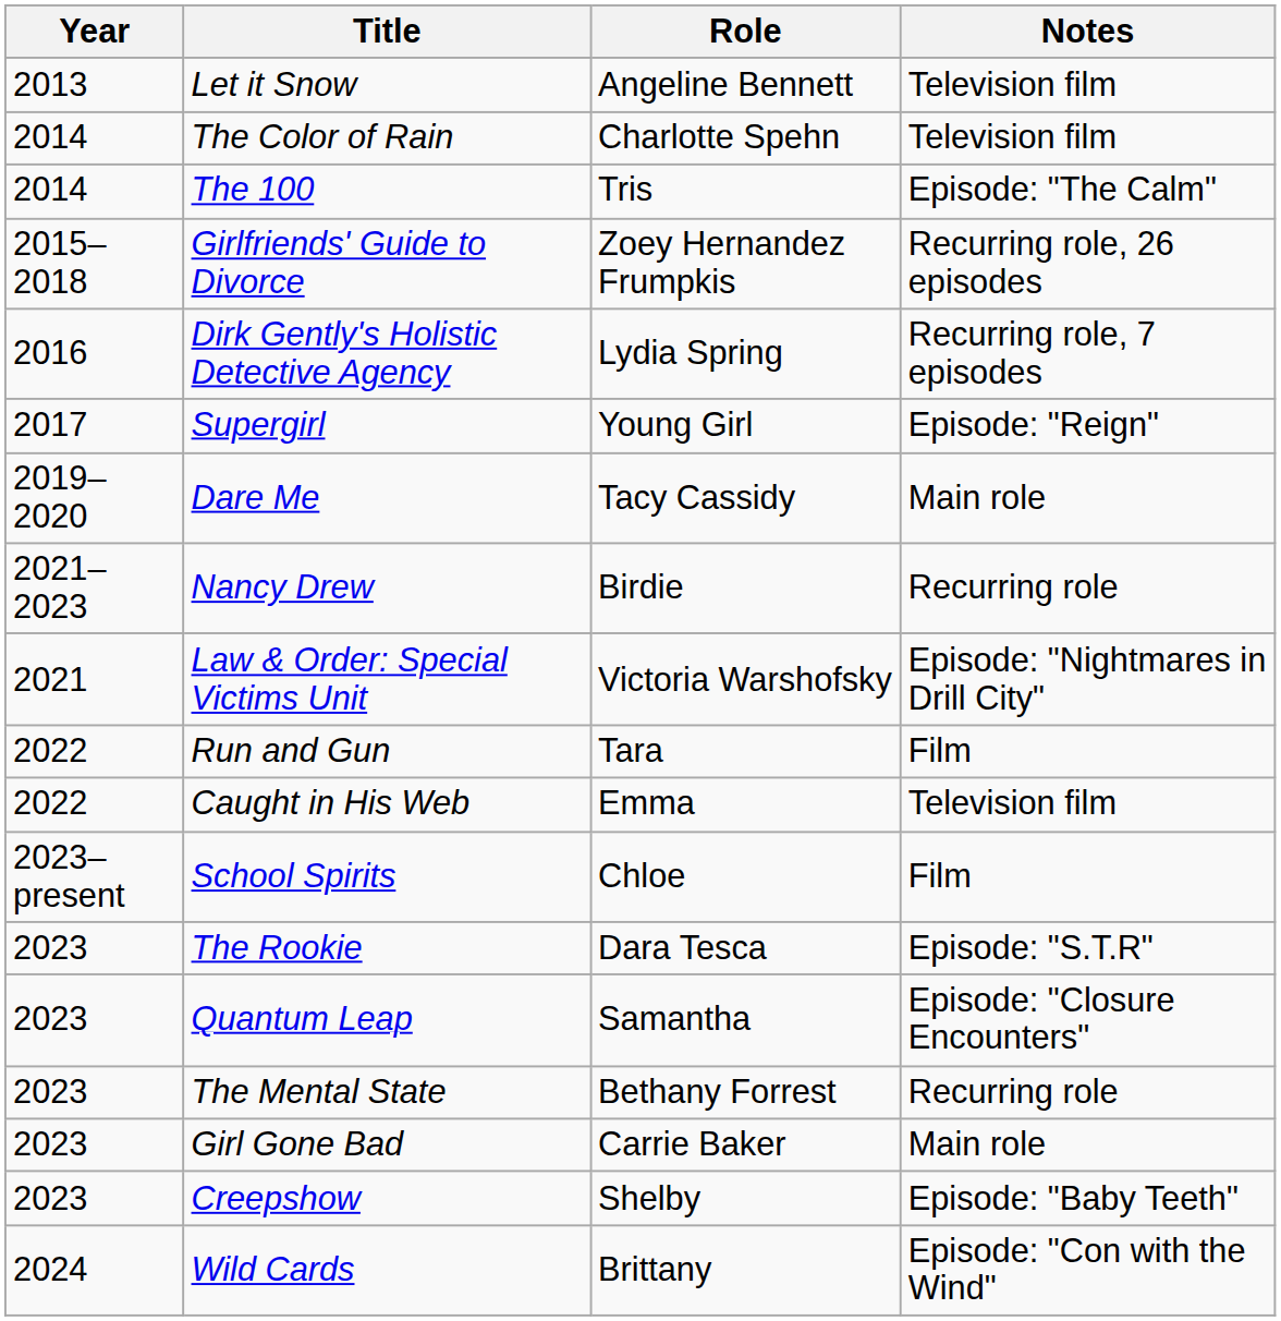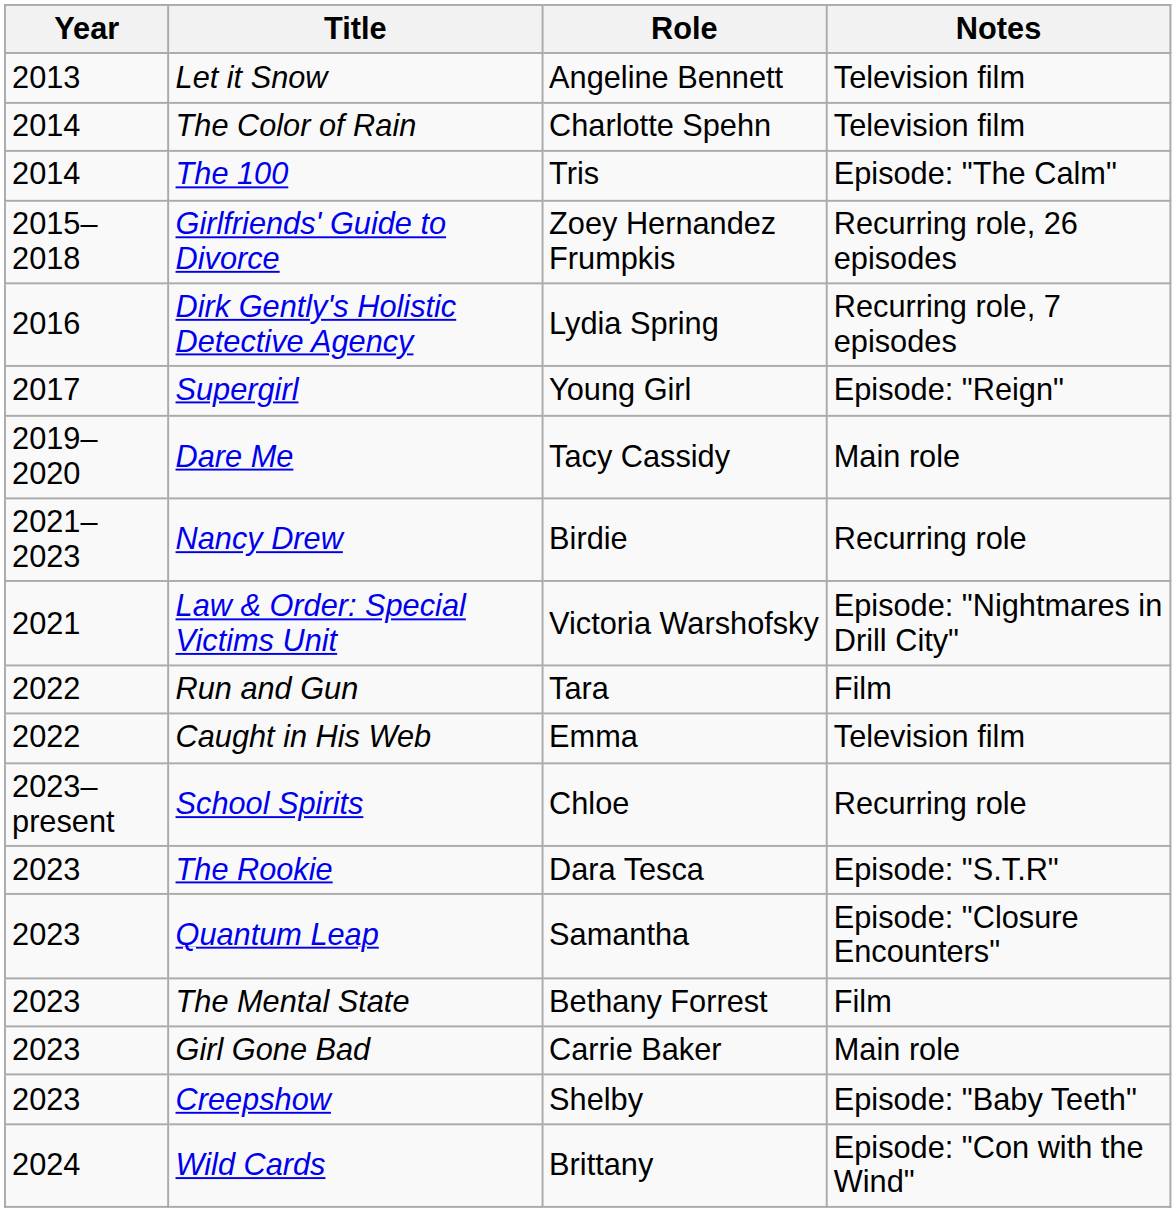 <table class="wikitable sortable">
 <tr>
 <th>Year</th>
 <th>Title</th>
 <th>Role</th>
 <th class="unsortable">Notes</th>
 </tr>
 <tr>
 <td>2013</td>
 <td><em>Let it Snow</em></td>
 <td>Angeline Bennett</td>
 <td>Television film</td>
 </tr>
 <tr>
 <td>2014</td>
 <td data-sort-value="Color of Rain, The"><em>The Color of Rain</em></td>
 <td>Charlotte Spehn</td>
 <td>Television film</td>
 </tr>
 <tr>
 <td>2014</td>
 <td data-sort-value="100, The"><em><a href='#'>The 100</a></em></td>
 <td>Tris</td>
 <td>Episode: "The Calm"</td>
 </tr>
 <tr>
 <td>2015–2018</td>
 <td><em><a href='#'>Girlfriends' Guide to Divorce</a></em></td>
 <td>Zoey Hernandez Frumpkis</td>
 <td>Recurring role, 26 episodes</td>
 </tr>
 <tr>
 <td>2016</td>
 <td><em><a href='#'>Dirk Gently's Holistic Detective Agency</a></em></td>
 <td>Lydia Spring</td>
 <td>Recurring role, 7 episodes</td>
 </tr>
 <tr>
 <td>2017</td>
 <td><em><a href='#'>Supergirl</a></em></td>
 <td>Young Girl</td>
 <td>Episode: "Reign"</td>
 </tr>
 <tr>
 <td>2019–2020</td>
 <td><em><a href='#'>Dare Me</a></em></td>
 <td>Tacy Cassidy</td>
 <td>Main role</td>
 </tr>
 <tr>
 <td>2021–2023</td>
 <td><em><a href='#'>Nancy Drew</a></em></td>
 <td>Birdie</td>
 <td>Recurring role</td>
 </tr>
 <tr>
 <td>2021</td>
 <td><em><a href='#'>Law & Order: Special Victims Unit</a></em></td>
 <td>Victoria Warshofsky</td>
 <td>Episode: "Nightmares in Drill City"</td>
 </tr>
 <tr>
 <td>2022</td>
 <td><em>Run and Gun</em></td>
 <td>Tara</td>
 <td>Film</td>
 </tr>
 <tr>
 <td>2022</td>
 <td><em>Caught in His Web</em></td>
 <td>Emma</td>
 <td>Television film</td>
 </tr>
 <tr>
 <td>2023–present</td>
 <td><em><a href='#'>School Spirits</a></em></td>
 <td>Chloe</td>
-<td>Film</td>
+<td>Recurring role</td>
 </tr>
 <tr>
 <td>2023</td>
 <td data-sort-value="Rookie, The"><em><a href='#'>The Rookie</a></em></td>
 <td>Dara Tesca</td>
 <td>Episode: "S.T.R"</td>
 </tr>
 <tr>
 <td>2023</td>
 <td><em><a href='#'>Quantum Leap</a></em></td>
 <td>Samantha</td>
 <td>Episode: "Closure Encounters"</td>
 </tr>
 <tr>
 <td>2023</td>
 <td data-sort-value="Mental State, The"><em>The Mental State</em></td>
 <td>Bethany Forrest</td>
-<td>Recurring role</td>
+<td>Film</td>
 </tr>
 <tr>
 <td>2023</td>
 <td><em>Girl Gone Bad</em></td>
 <td>Carrie Baker</td>
 <td>Main role</td>
 </tr>
 <tr>
 <td>2023</td>
 <td><em><a href='#'>Creepshow</a></em></td>
 <td>Shelby</td>
 <td>Episode: "Baby Teeth"</td>
 </tr>
 <tr>
 <td>2024</td>
 <td><em><a href='#'>Wild Cards</a></em></td>
 <td>Brittany</td>
 <td>Episode: "Con with the Wind"</td>
 </tr>
 </table>
